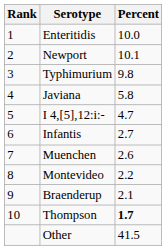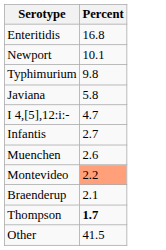 <table class="wikitable">
 <tr>
-<th>Rank</th>
 <th>Serotype</th>
 <th>Percent</th>
 </tr>
 <tr>
-<td>1</td>
 <td>Enteritidis</td>
-<td>10.0</td>
+<td>16.8</td>
 </tr>
 <tr>
-<td>2</td>
 <td>Newport</td>
 <td>10.1</td>
 </tr>
 <tr>
-<td>3</td>
 <td>Typhimurium</td>
 <td>9.8</td>
 </tr>
 <tr>
-<td>4</td>
 <td>Javiana</td>
 <td>5.8</td>
 </tr>
 <tr>
-<td>5</td>
 <td>I 4,[5],12:i:-</td>
 <td>4.7</td>
 </tr>
 <tr>
-<td>6</td>
 <td>Infantis</td>
 <td>2.7</td>
 </tr>
 <tr>
-<td>7</td>
 <td>Muenchen</td>
 <td>2.6</td>
 </tr>
 <tr>
-<td>8</td>
 <td>Montevideo</td>
-<td>2.2</td>
+<td style="background: lightsalmon;">2.2</td>
 </tr>
 <tr>
-<td>9</td>
 <td>Braenderup</td>
 <td>2.1</td>
 </tr>
 <tr>
-<td>10</td>
 <td>Thompson</td>
 <td><strong>1.7</strong></td>
 </tr>
 <tr>
-<td></td>
 <td>Other</td>
 <td>41.5</td>
 </tr>
 </table>
